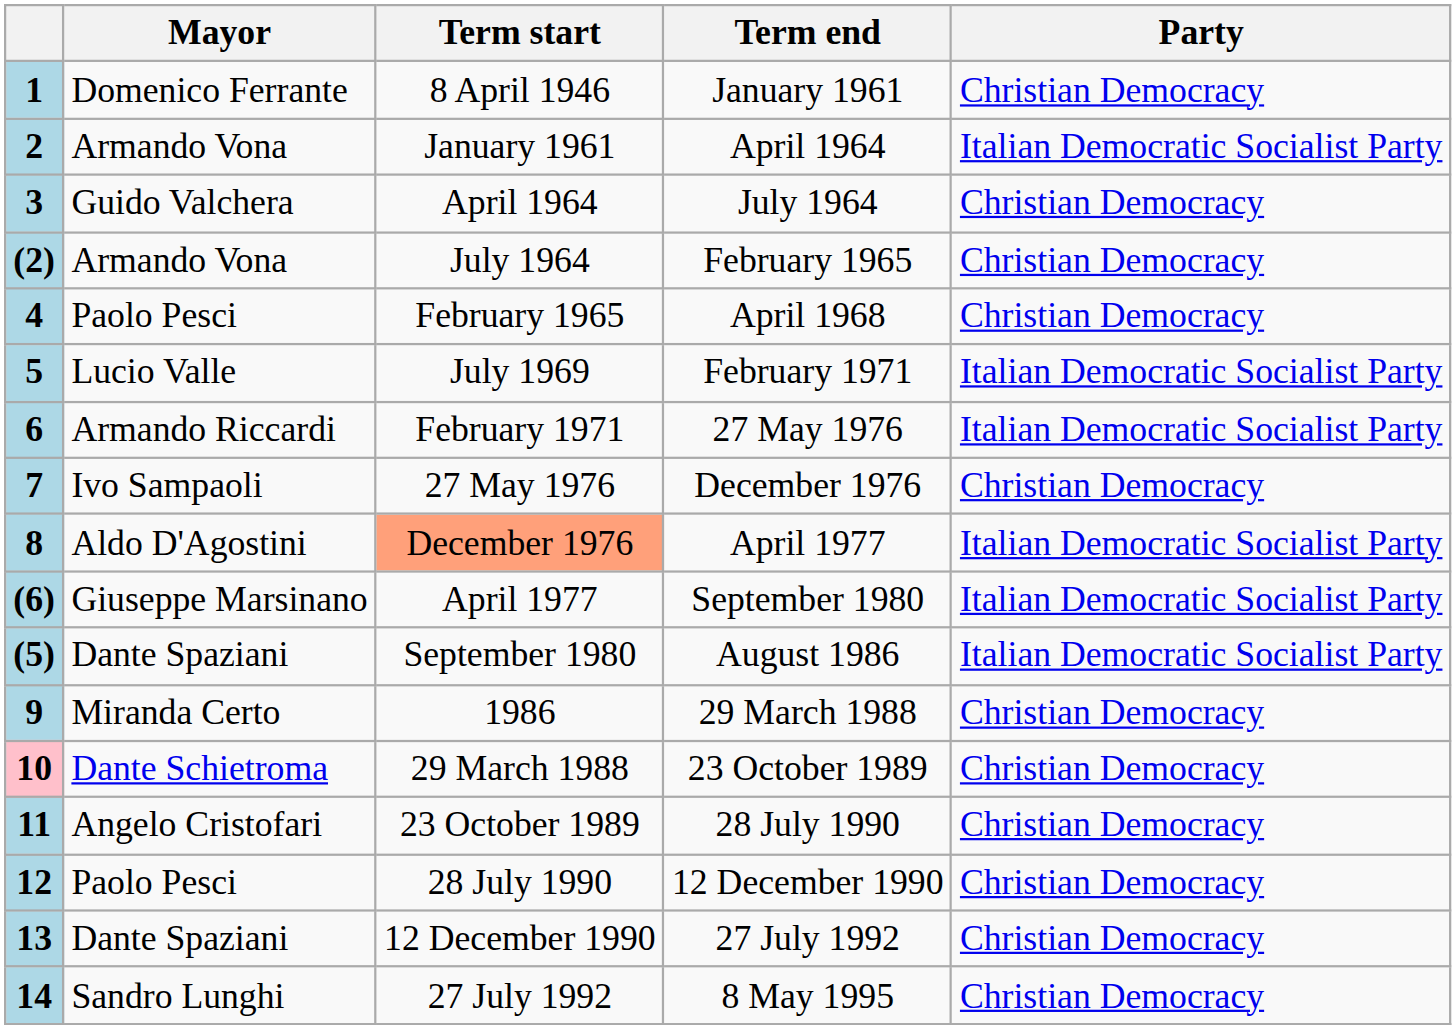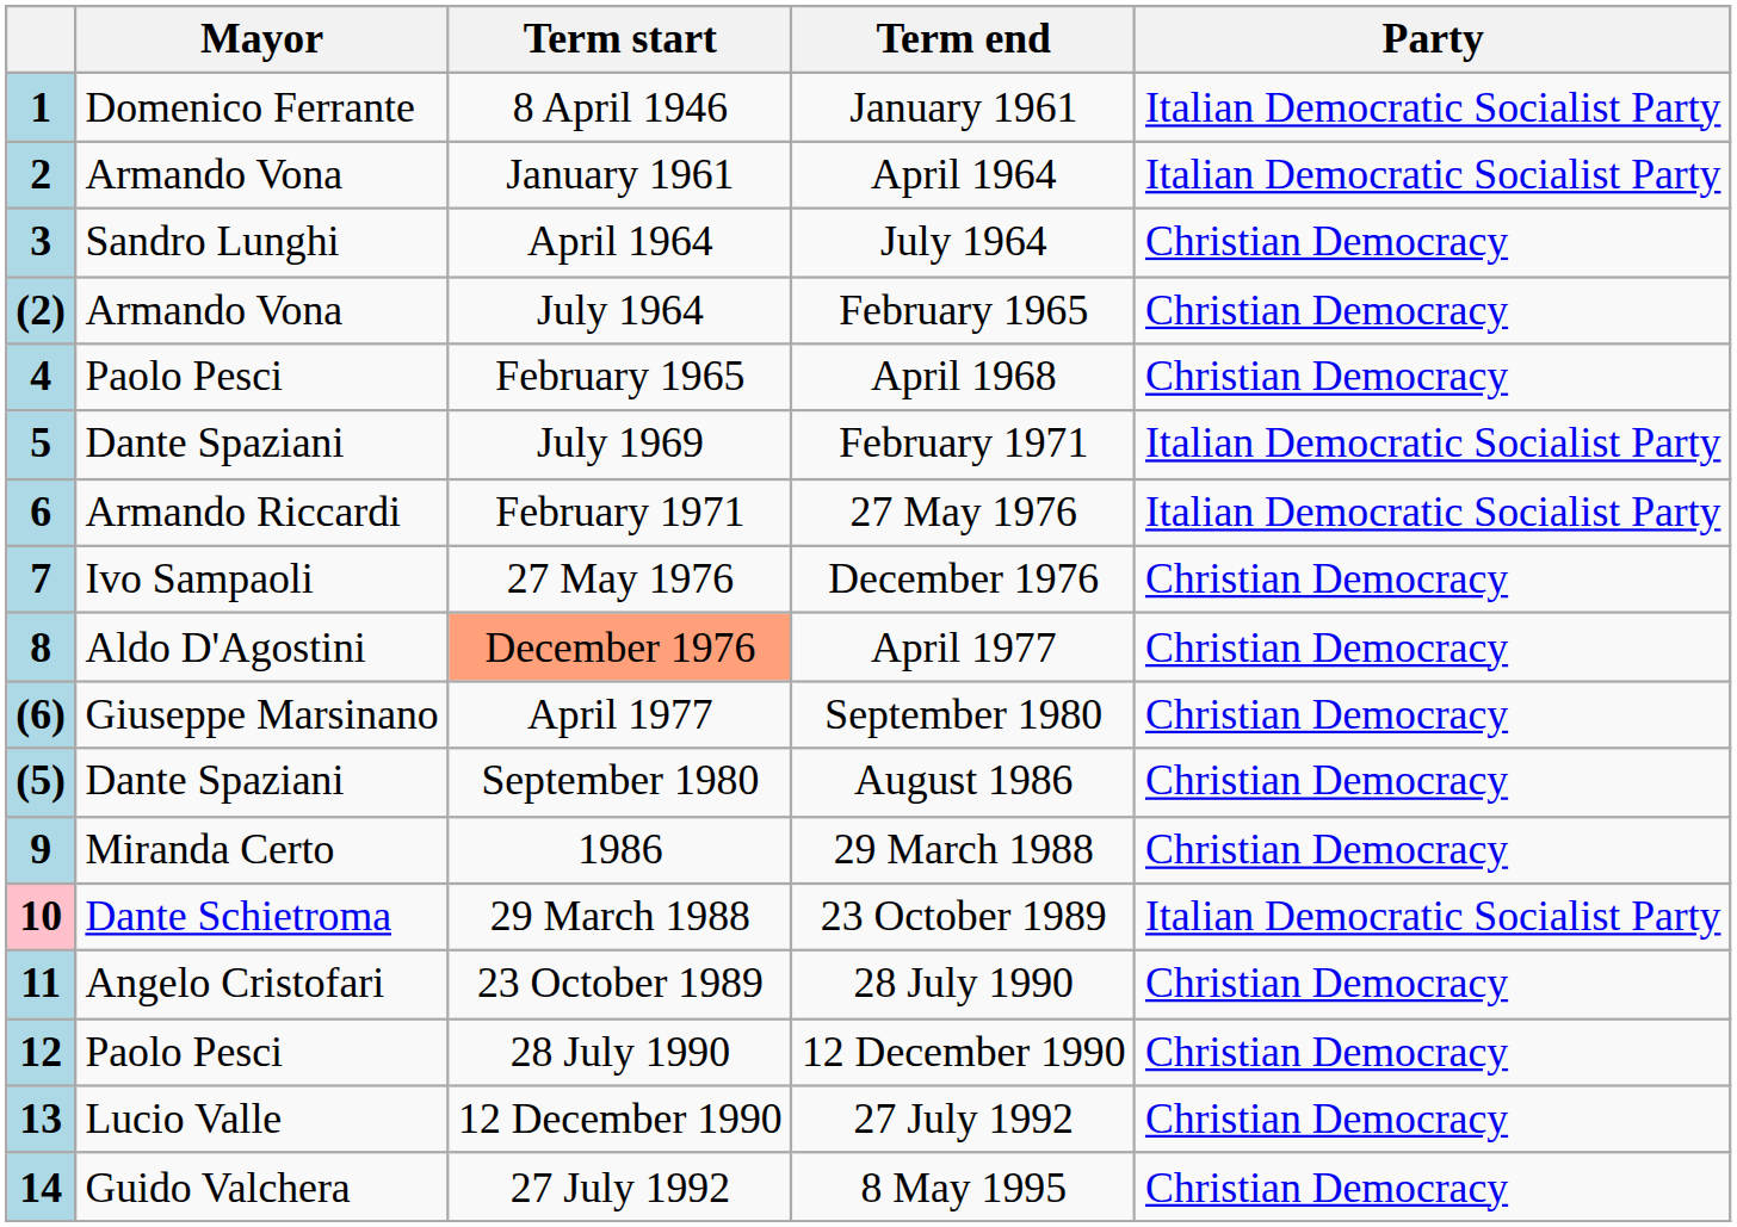 <table class="wikitable">
 <tr>
 <th class=unsortable> </th>
 <th>Mayor</th>
 <th>Term start</th>
 <th>Term end</th>
 <th>Party</th>
 </tr>
 <tr>
 <th style="background:#ADD8E6;">1</th>
 <td>Domenico Ferrante</td>
 <td align=center>8 April 1946</td>
 <td align=center>January 1961</td>
-<td><a href='#'>Christian Democracy</a></td>
+<td><a href='#'>Italian Democratic Socialist Party</a></td>
 </tr>
 <tr>
 <th style="background:#ADD8E6;">2</th>
 <td>Armando Vona</td>
 <td align=center>January 1961</td>
 <td align=center>April 1964</td>
 <td><a href='#'>Italian Democratic Socialist Party</a></td>
 </tr>
 <tr>
 <th style="background:#ADD8E6;">3</th>
-<td>Guido Valchera</td>
+<td>Sandro Lunghi</td>
 <td align=center>April 1964</td>
 <td align=center>July 1964</td>
 <td><a href='#'>Christian Democracy</a></td>
 </tr>
 <tr>
 <th style="background:#ADD8E6;">(2)</th>
 <td>Armando Vona</td>
 <td align=center>July 1964</td>
 <td align=center>February 1965</td>
 <td><a href='#'>Christian Democracy</a></td>
 </tr>
 <tr>
 <th style="background:#ADD8E6;">4</th>
 <td>Paolo Pesci</td>
 <td align=center>February 1965</td>
 <td align=center>April 1968</td>
 <td><a href='#'>Christian Democracy</a></td>
 </tr>
 <tr>
 <th style="background:#ADD8E6;">5</th>
-<td>Lucio Valle</td>
+<td>Dante Spaziani</td>
 <td align=center>July 1969</td>
 <td align=center>February 1971</td>
 <td><a href='#'>Italian Democratic Socialist Party</a></td>
 </tr>
 <tr>
 <th style="background:#ADD8E6;">6</th>
 <td>Armando Riccardi</td>
 <td align=center>February 1971</td>
 <td align=center>27 May 1976</td>
 <td><a href='#'>Italian Democratic Socialist Party</a></td>
 </tr>
 <tr>
 <th style="background:#ADD8E6;">7</th>
 <td>Ivo Sampaoli</td>
 <td align=center>27 May 1976</td>
 <td align=center>December 1976</td>
 <td><a href='#'>Christian Democracy</a></td>
 </tr>
 <tr>
 <th style="background:#ADD8E6;">8</th>
 <td>Aldo D'Agostini</td>
 <td align=center style="background: lightsalmon;">December 1976</td>
 <td align=center>April 1977</td>
-<td><a href='#'>Italian Democratic Socialist Party</a></td>
+<td><a href='#'>Christian Democracy</a></td>
 </tr>
 <tr>
 <th style="background:#ADD8E6;">(6)</th>
 <td>Giuseppe Marsinano</td>
 <td align=center>April 1977</td>
 <td align=center>September 1980</td>
-<td><a href='#'>Italian Democratic Socialist Party</a></td>
+<td><a href='#'>Christian Democracy</a></td>
 </tr>
 <tr>
 <th style="background:#ADD8E6;">(5)</th>
 <td>Dante Spaziani</td>
 <td align=center>September 1980</td>
 <td align=center>August 1986</td>
-<td><a href='#'>Italian Democratic Socialist Party</a></td>
+<td><a href='#'>Christian Democracy</a></td>
 </tr>
 <tr>
 <th style="background:#ADD8E6;">9</th>
 <td>Miranda Certo</td>
 <td align=center>1986</td>
 <td align=center>29 March 1988</td>
 <td><a href='#'>Christian Democracy</a></td>
 </tr>
 <tr>
 <th style="background:#FFC0CB;">10</th>
 <td><a href='#'>Dante Schietroma</a></td>
 <td align=center>29 March 1988</td>
 <td align=center>23 October 1989</td>
-<td><a href='#'>Christian Democracy</a></td>
+<td><a href='#'>Italian Democratic Socialist Party</a></td>
 </tr>
 <tr>
 <th style="background:#ADD8E6;">11</th>
 <td>Angelo Cristofari</td>
 <td align=center>23 October 1989</td>
 <td align=center>28 July 1990</td>
 <td><a href='#'>Christian Democracy</a></td>
 </tr>
 <tr>
 <th style="background:#ADD8E6;">12</th>
 <td>Paolo Pesci</td>
 <td align=center>28 July 1990</td>
 <td align=center>12 December 1990</td>
 <td><a href='#'>Christian Democracy</a></td>
 </tr>
 <tr>
 <th style="background:#ADD8E6;">13</th>
-<td>Dante Spaziani</td>
+<td>Lucio Valle</td>
 <td align=center>12 December 1990</td>
 <td align=center>27 July 1992</td>
 <td><a href='#'>Christian Democracy</a></td>
 </tr>
 <tr>
 <th style="background:#ADD8E6;">14</th>
-<td>Sandro Lunghi</td>
+<td>Guido Valchera</td>
 <td align=center>27 July 1992</td>
 <td align=center>8 May 1995</td>
 <td><a href='#'>Christian Democracy</a></td>
 </tr>
 <tr>
 </tr>
 </table>
